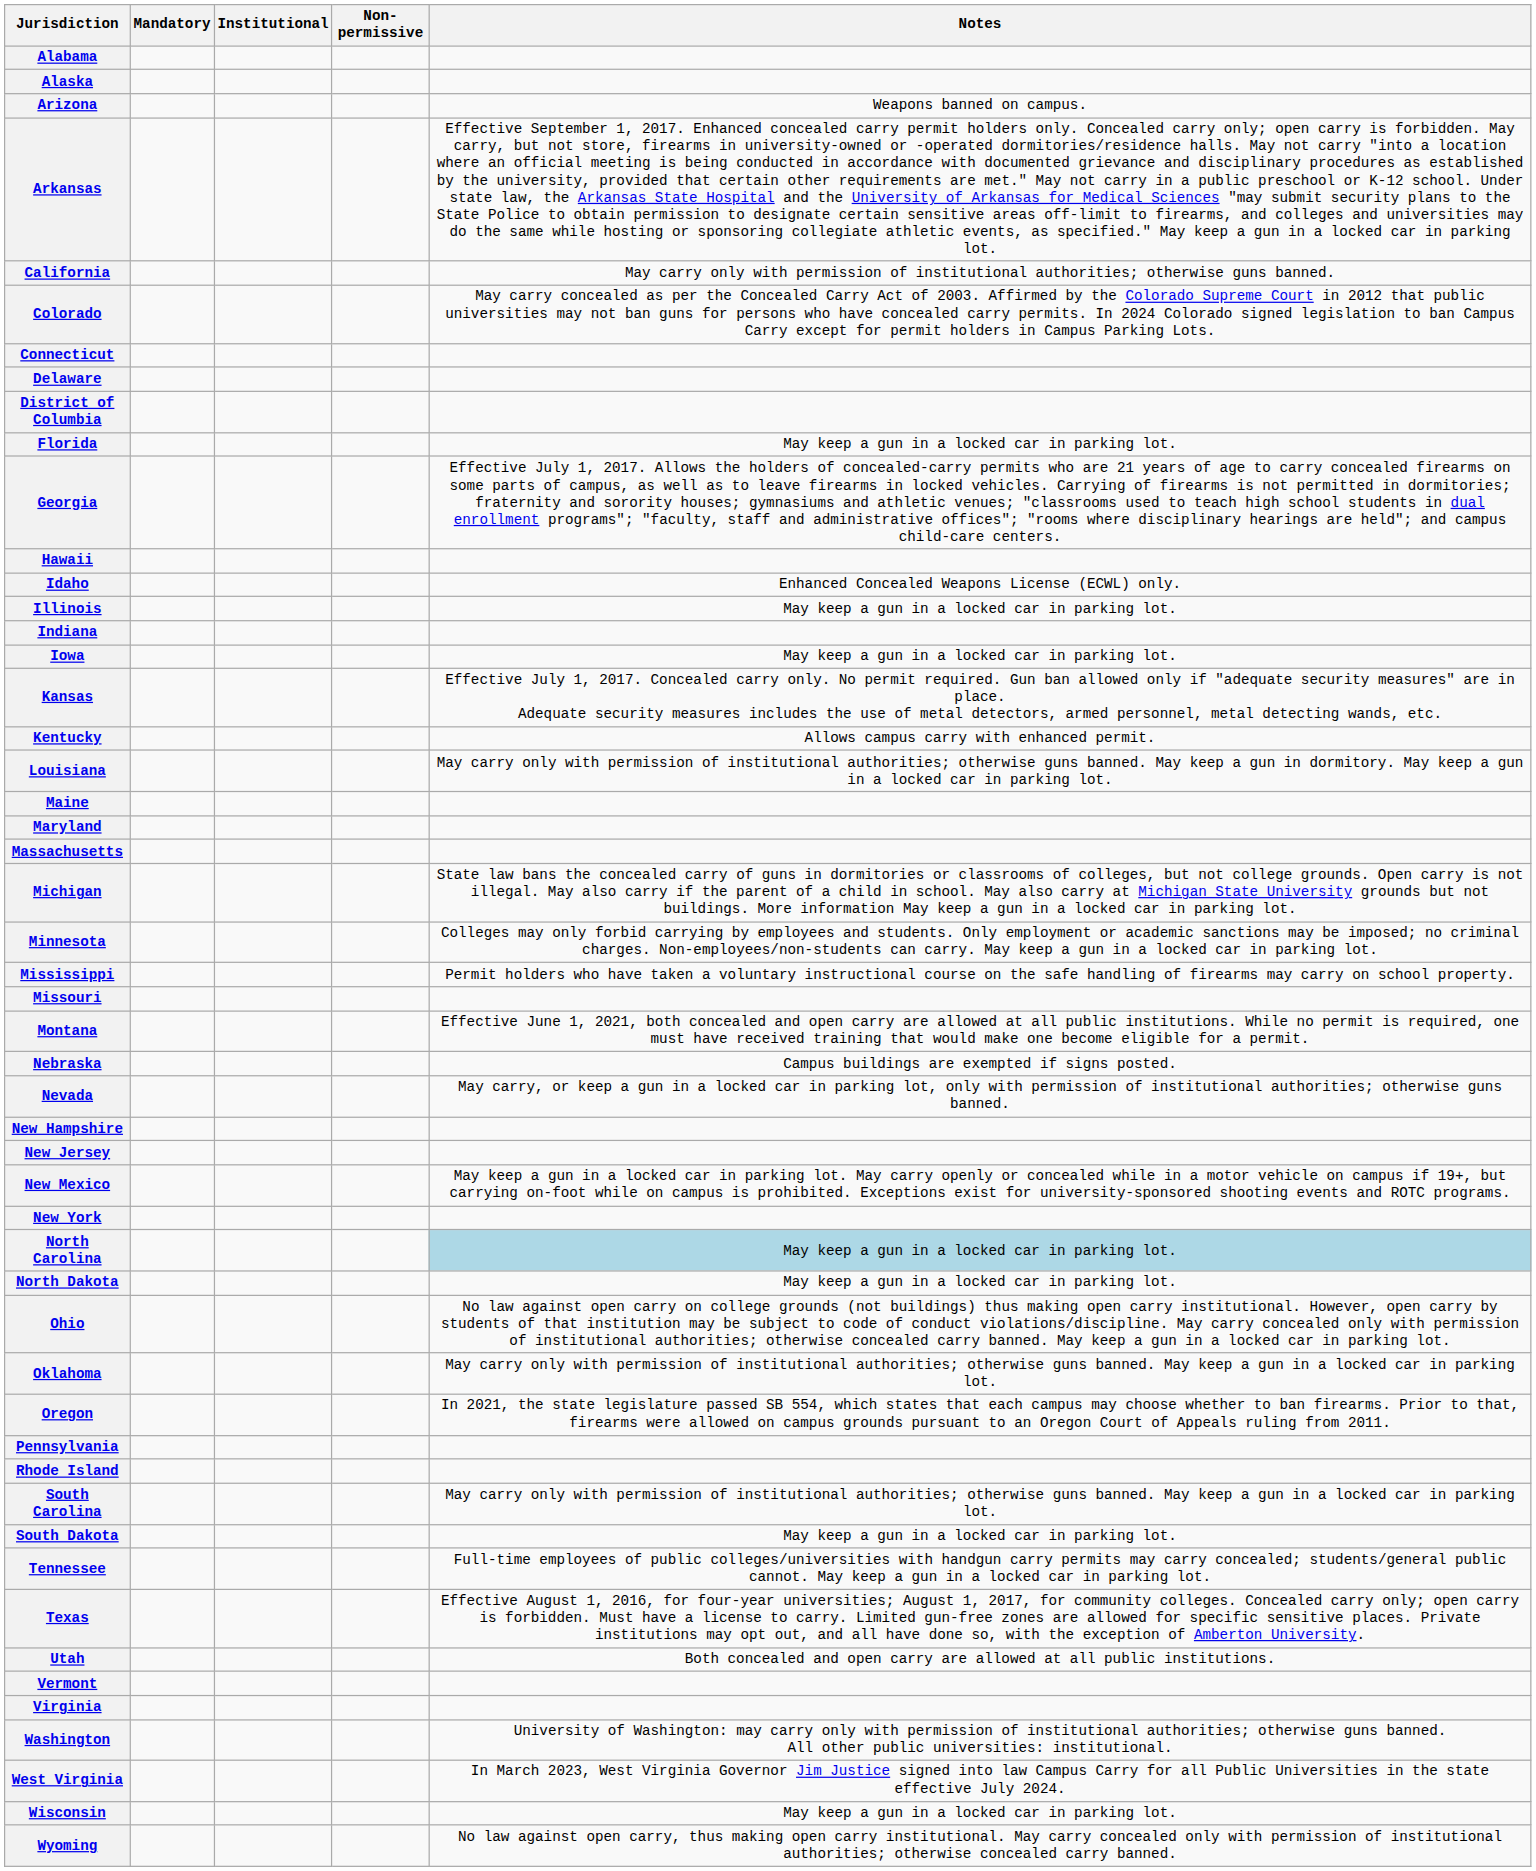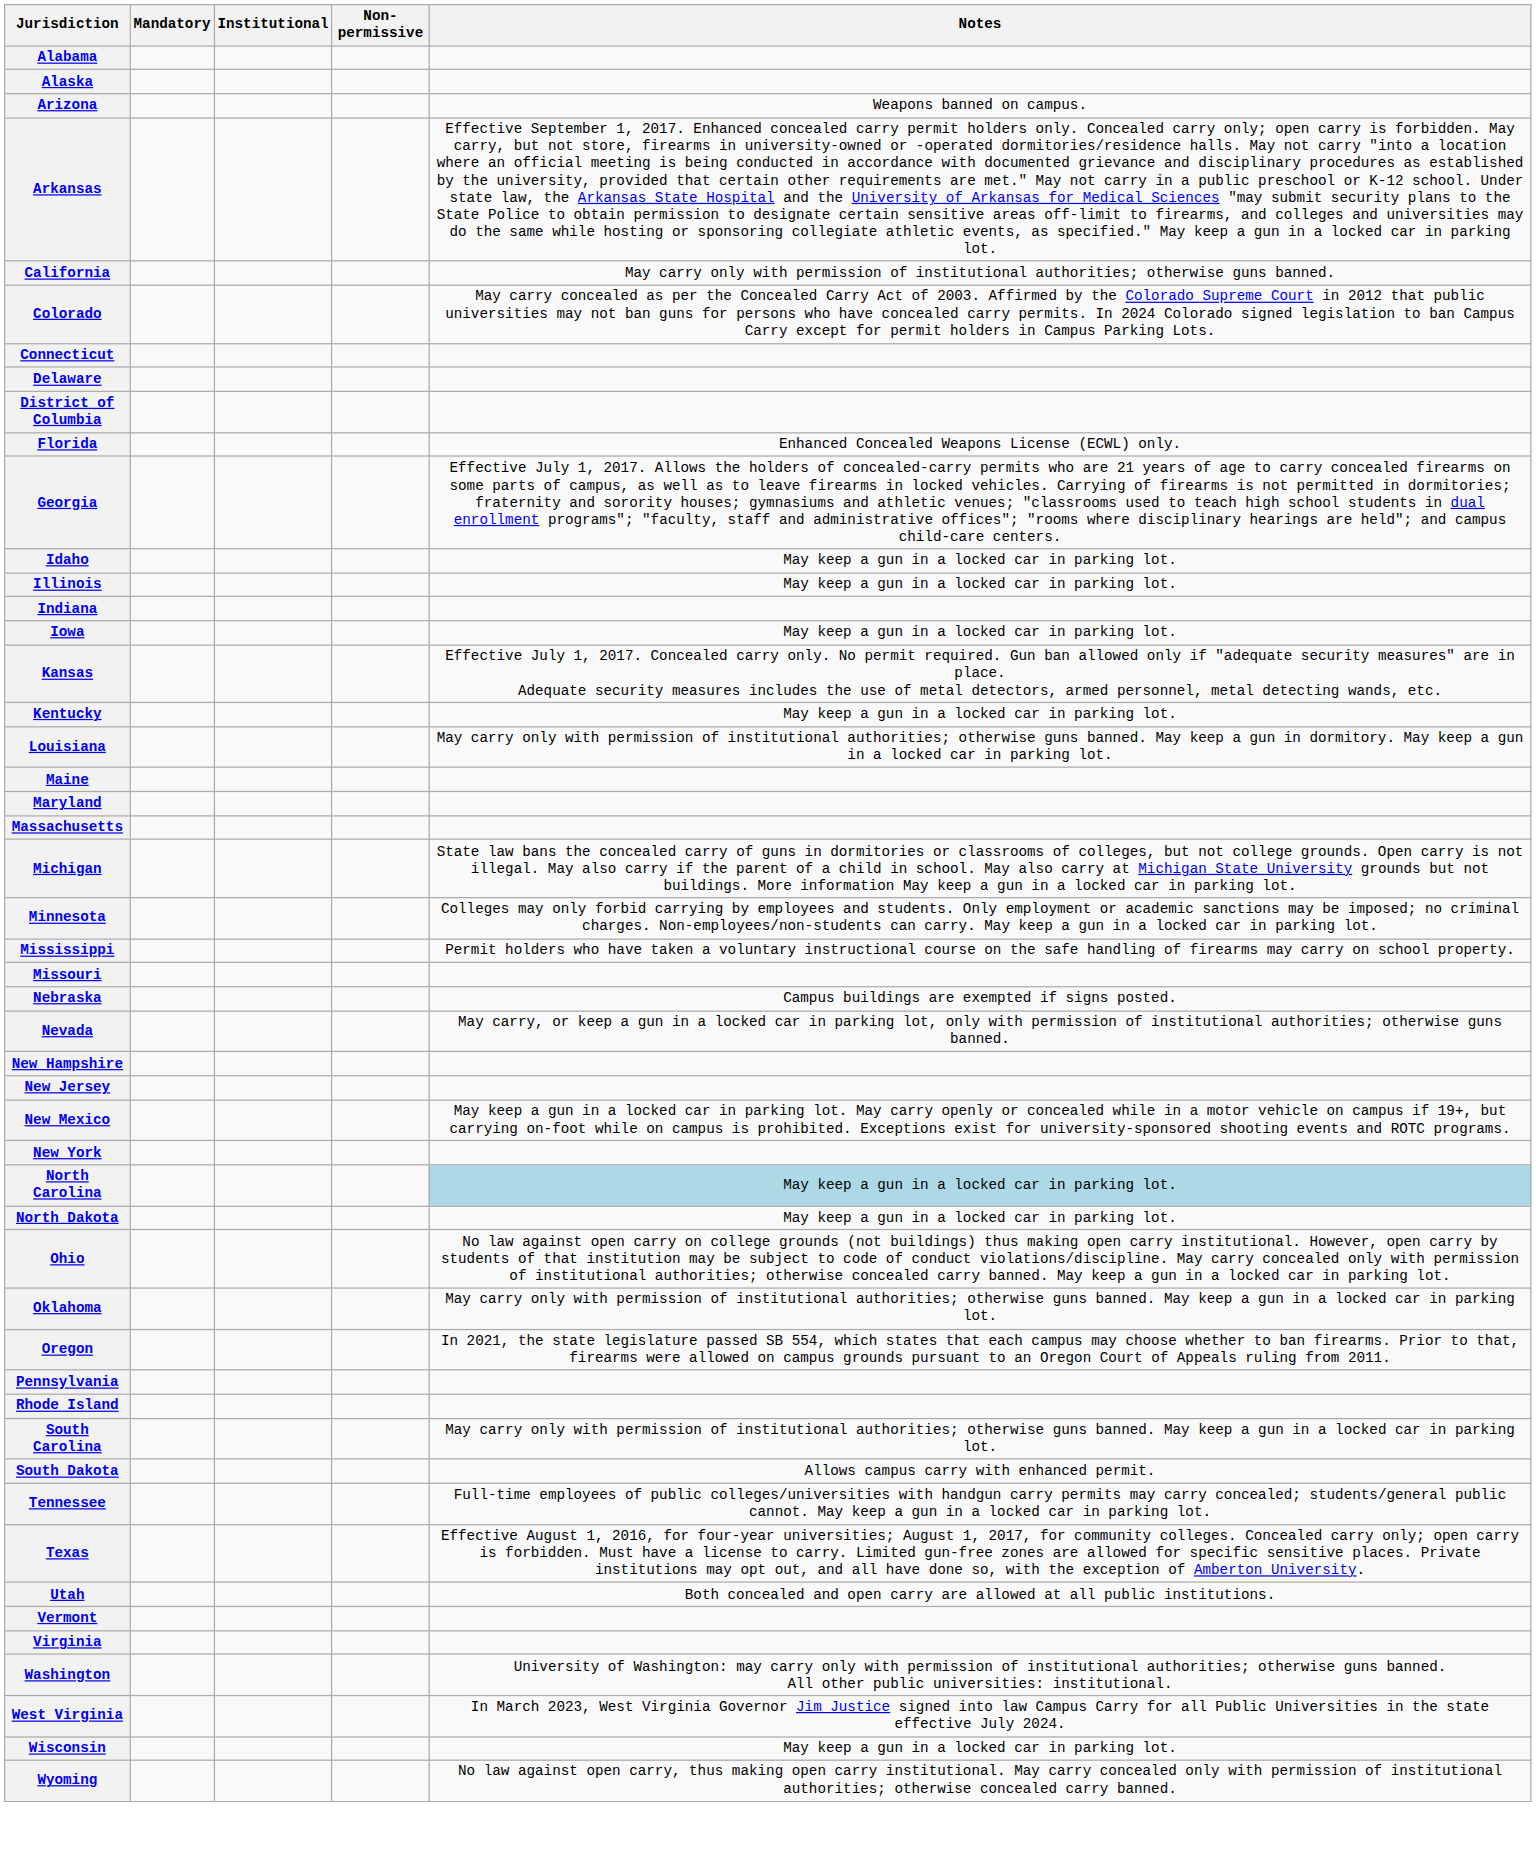 <table class="wikitable plainrowheaders sortable" style="text-align:center;font-size:90%;">
 <tr>
 <th scope="col">Jurisdiction</th>
 <th scope="col">Mandatory</th>
 <th scope="col">Institutional</th>
 <th scope="col">Non-permissive</th>
 <th scope="col" class="unsortable">Notes</th>
 </tr>
 <tr>
 <th scope="row"><a href='#'>Alabama</a></th>
 <td></td>
 <td></td>
 <td></td>
 <td></td>
 </tr>
 <tr>
 <th scope="row"><a href='#'>Alaska</a></th>
 <td></td>
 <td></td>
 <td></td>
 <td></td>
 </tr>
 <tr>
 <th scope="row"><a href='#'>Arizona</a></th>
 <td></td>
 <td></td>
 <td></td>
 <td>Weapons banned on campus.</td>
 </tr>
 <tr>
 <th scope="row"><a href='#'>Arkansas</a></th>
 <td></td>
 <td></td>
 <td></td>
 <td>Effective September 1, 2017. Enhanced concealed carry permit holders only. Concealed carry only; open carry is forbidden. May carry, but not store, firearms in university-owned or -operated dormitories/residence halls. May not carry "into a location where an official meeting is being conducted in accordance with documented grievance and disciplinary procedures as established by the university, provided that certain other requirements are met." May not carry in a public preschool or K-12 school. Under state law, the <a href='#'>Arkansas State Hospital</a> and the <a href='#'>University of Arkansas for Medical Sciences</a> "may submit security plans to the State Police to obtain permission to designate certain sensitive areas off-limit to firearms, and colleges and universities may do the same while hosting or sponsoring collegiate athletic events, as specified." May keep a gun in a locked car in parking lot.</td>
 </tr>
 <tr>
 <th scope="row"><a href='#'>California</a></th>
 <td></td>
 <td></td>
 <td></td>
 <td>May carry only with permission of institutional authorities; otherwise guns banned.</td>
 </tr>
 <tr>
 <th scope="row"><a href='#'>Colorado</a></th>
 <td></td>
 <td></td>
 <td></td>
 <td>May carry concealed as per the Concealed Carry Act of 2003. Affirmed by the <a href='#'>Colorado Supreme Court</a> in 2012 that public universities may not ban guns for persons who have concealed carry permits. In 2024 Colorado signed legislation to ban Campus Carry except for permit holders in Campus Parking Lots.</td>
 </tr>
 <tr>
 <th scope="row"><a href='#'>Connecticut</a></th>
 <td></td>
 <td></td>
 <td></td>
 <td></td>
 </tr>
 <tr>
 <th scope="row"><a href='#'>Delaware</a></th>
 <td></td>
 <td></td>
 <td></td>
 <td></td>
 </tr>
 <tr>
 <th scope="row"><a href='#'>District of Columbia</a></th>
 <td></td>
 <td></td>
 <td></td>
 <td></td>
 </tr>
 <tr>
 <th scope="row"><a href='#'>Florida</a></th>
 <td></td>
 <td></td>
 <td></td>
-<td>May keep a gun in a locked car in parking lot.</td>
+<td>Enhanced Concealed Weapons License (ECWL) only.</td>
 </tr>
 <tr>
 <th scope="row"><a href='#'>Georgia</a></th>
 <td></td>
 <td></td>
 <td></td>
 <td>Effective July 1, 2017. Allows the holders of concealed-carry permits who are 21 years of age to carry concealed firearms on some parts of campus, as well as to leave firearms in locked vehicles. Carrying of firearms is not permitted in dormitories; fraternity and sorority houses; gymnasiums and athletic venues;  "classrooms used to teach high school students in <a href='#'>dual enrollment</a> programs"; "faculty, staff and administrative offices"; "rooms where disciplinary hearings are held"; and campus child-care centers.</td>
 </tr>
 <tr>
-<th scope="row"><a href='#'>Hawaii</a></th>
-<td></td>
-<td></td>
-<td></td>
-<td></td>
-</tr>
-<tr>
 <th scope="row"><a href='#'>Idaho</a></th>
 <td></td>
 <td></td>
 <td></td>
-<td>Enhanced Concealed Weapons License (ECWL) only.</td>
+<td>May keep a gun in a locked car in parking lot.</td>
 </tr>
 <tr>
 <th scope="row"><a href='#'>Illinois</a></th>
 <td></td>
 <td></td>
 <td></td>
 <td>May keep a gun in a locked car in parking lot.</td>
 </tr>
 <tr>
 <th scope="row"><a href='#'>Indiana</a></th>
 <td></td>
 <td></td>
 <td></td>
 <td></td>
 </tr>
 <tr>
 <th scope="row"><a href='#'>Iowa</a></th>
 <td></td>
 <td></td>
 <td></td>
 <td>May keep a gun in a locked car in parking lot.</td>
 </tr>
 <tr>
 <th scope="row"><a href='#'>Kansas</a></th>
 <td></td>
 <td></td>
 <td></td>
 <td>Effective July 1, 2017. Concealed carry only. No permit required. Gun ban allowed only if "adequate security measures" are in place.<br>Adequate security measures includes the use of metal detectors, armed personnel, metal detecting wands, etc.</td>
 </tr>
 <tr>
 <th scope="row"><a href='#'>Kentucky</a></th>
 <td></td>
 <td></td>
 <td></td>
-<td>Allows campus carry with enhanced permit.</td>
+<td>May keep a gun in a locked car in parking lot.</td>
 </tr>
 <tr>
 <th scope="row"><a href='#'>Louisiana</a></th>
 <td></td>
 <td></td>
 <td></td>
 <td>May carry only with permission of institutional authorities; otherwise guns banned. May keep a gun in dormitory. May keep a gun in a locked car in parking lot.</td>
 </tr>
 <tr>
 <th scope="row"><a href='#'>Maine</a></th>
 <td></td>
 <td></td>
 <td></td>
 <td></td>
 </tr>
 <tr>
 <th scope="row"><a href='#'>Maryland</a></th>
 <td></td>
 <td></td>
 <td></td>
 <td></td>
 </tr>
 <tr>
 <th scope="row"><a href='#'>Massachusetts</a></th>
 <td></td>
 <td></td>
 <td></td>
 <td></td>
 </tr>
 <tr>
 <th scope="row"><a href='#'>Michigan</a></th>
 <td></td>
 <td></td>
 <td></td>
 <td>State law bans the concealed carry of guns in dormitories or classrooms of colleges, but not college grounds. Open carry is not illegal. May also carry if the parent of a child in school. May also carry at <a href='#'>Michigan State University</a> grounds but not buildings. More information  May keep a gun in a locked car in parking lot.</td>
 </tr>
 <tr>
 <th scope="row"><a href='#'>Minnesota</a></th>
 <td></td>
 <td></td>
 <td></td>
 <td>Colleges may only forbid carrying by employees and students. Only employment or academic sanctions may be imposed; no criminal charges. Non-employees/non-students can carry. May keep a gun in a locked car in parking lot.</td>
 </tr>
 <tr>
 <th scope="row"><a href='#'>Mississippi</a></th>
 <td></td>
 <td></td>
 <td></td>
 <td>Permit holders who have taken a voluntary instructional course on the safe handling of firearms may carry on school property.</td>
 </tr>
 <tr>
 <th scope="row"><a href='#'>Missouri</a></th>
 <td></td>
 <td></td>
 <td></td>
 <td></td>
-</tr>
-<tr>
-<th scope="row"><a href='#'>Montana</a></th>
-<td></td>
-<td></td>
-<td></td>
-<td>Effective June 1, 2021, both concealed and open carry are allowed at all public institutions. While no permit is required, one must have received training that would make one become eligible for a permit.</td>
 </tr>
 <tr>
 <th scope="row"><a href='#'>Nebraska</a></th>
 <td></td>
 <td></td>
 <td></td>
 <td>Campus buildings are exempted if signs posted.</td>
 </tr>
 <tr>
 <th scope="row"><a href='#'>Nevada</a></th>
 <td></td>
 <td></td>
 <td></td>
 <td>May carry, or keep a gun in a locked car in parking lot, only with permission of institutional authorities; otherwise guns banned.</td>
 </tr>
 <tr>
 <th scope="row"><a href='#'>New Hampshire</a></th>
 <td></td>
 <td></td>
 <td></td>
 <td></td>
 </tr>
 <tr>
 <th scope="row"><a href='#'>New Jersey</a></th>
 <td></td>
 <td></td>
 <td></td>
 <td></td>
 </tr>
 <tr>
 <th scope="row"><a href='#'>New Mexico</a></th>
 <td></td>
 <td></td>
 <td></td>
 <td>May keep a gun in a locked car in parking lot. May carry openly or concealed while in a motor vehicle on campus if 19+, but carrying on-foot while on campus is prohibited. Exceptions exist for university-sponsored shooting events and ROTC programs.</td>
 </tr>
 <tr>
 <th scope="row"><a href='#'>New York</a></th>
 <td></td>
 <td></td>
 <td></td>
 <td></td>
 </tr>
 <tr>
 <th scope="row"><a href='#'>North Carolina</a></th>
 <td></td>
 <td></td>
 <td></td>
 <td style="background: lightblue;">May keep a gun in a locked car in parking lot.</td>
 </tr>
 <tr>
 <th scope="row"><a href='#'>North Dakota</a></th>
 <td></td>
 <td></td>
 <td></td>
 <td>May keep a gun in a locked car in parking lot.</td>
 </tr>
 <tr>
 <th scope="row"><a href='#'>Ohio</a></th>
 <td></td>
 <td></td>
 <td></td>
 <td>No law against open carry on college grounds (not buildings) thus making open carry institutional. However, open carry by students of that institution may be subject to code of conduct violations/discipline. May carry concealed only with permission of institutional authorities; otherwise concealed carry banned. May keep a gun in a locked car in parking lot.</td>
 </tr>
 <tr>
 <th scope="row"><a href='#'>Oklahoma</a></th>
 <td></td>
 <td></td>
 <td></td>
 <td>May carry only with permission of institutional authorities; otherwise guns banned. May keep a gun in a locked car in parking lot.</td>
 </tr>
 <tr>
 <th scope="row"><a href='#'>Oregon</a></th>
 <td></td>
 <td></td>
 <td></td>
 <td>In 2021, the state legislature passed SB 554, which states that each campus may choose whether to ban firearms. Prior to that, firearms were allowed on campus grounds pursuant to an Oregon Court of Appeals ruling from 2011.</td>
 </tr>
 <tr>
 <th scope="row"><a href='#'>Pennsylvania</a></th>
 <td></td>
 <td></td>
 <td></td>
 <td></td>
 </tr>
 <tr>
 <th scope="row"><a href='#'>Rhode Island</a></th>
 <td></td>
 <td></td>
 <td></td>
 <td></td>
 </tr>
 <tr>
 <th scope="row"><a href='#'>South Carolina</a></th>
 <td></td>
 <td></td>
 <td></td>
 <td>May carry only with permission of institutional authorities; otherwise guns banned. May keep a gun in a locked car in parking lot.</td>
 </tr>
 <tr>
 <th scope="row"><a href='#'>South Dakota</a></th>
 <td></td>
 <td></td>
 <td></td>
-<td>May keep a gun in a locked car in parking lot.</td>
+<td>Allows campus carry with enhanced permit.</td>
 </tr>
 <tr>
 <th scope="row"><a href='#'>Tennessee</a></th>
 <td></td>
 <td></td>
 <td></td>
 <td>Full-time employees of public colleges/universities with handgun carry permits may carry concealed; students/general public cannot. May keep a gun in a locked car in parking lot.</td>
 </tr>
 <tr>
 <th scope="row"><a href='#'>Texas</a></th>
 <td></td>
 <td></td>
 <td></td>
 <td>Effective August 1, 2016, for four-year universities; August 1, 2017, for community colleges. Concealed carry only; open carry is forbidden. Must have a license to carry. Limited gun-free zones are allowed for specific sensitive places. Private institutions may opt out, and all have done so, with the exception of <a href='#'>Amberton University</a>.</td>
 </tr>
 <tr>
 <th scope="row"><a href='#'>Utah</a></th>
 <td></td>
 <td></td>
 <td></td>
 <td>Both concealed and open carry are allowed at all public institutions.</td>
 </tr>
 <tr>
 <th scope="row"><a href='#'>Vermont</a></th>
 <td></td>
 <td></td>
 <td></td>
 <td></td>
 </tr>
 <tr>
 <th scope="row"><a href='#'>Virginia</a></th>
 <td></td>
 <td></td>
 <td></td>
 <td></td>
 </tr>
 <tr>
 <th scope="row"><a href='#'>Washington</a></th>
 <td></td>
 <td></td>
 <td></td>
 <td>University of Washington: may carry only with permission of institutional authorities; otherwise guns banned.<br>All other public universities: institutional.</td>
 </tr>
 <tr>
 <th scope="row"><a href='#'>West Virginia</a></th>
 <td></td>
 <td></td>
 <td></td>
 <td>In March 2023, West Virginia Governor <a href='#'>Jim Justice</a> signed into law Campus Carry for all Public Universities in the state effective July 2024.</td>
 </tr>
 <tr>
 <th scope="row"><a href='#'>Wisconsin</a></th>
 <td></td>
 <td></td>
 <td></td>
 <td>May keep a gun in a locked car in parking lot.</td>
 </tr>
 <tr>
 <th scope="row"><a href='#'>Wyoming</a></th>
 <td></td>
 <td></td>
 <td></td>
 <td>No law against open carry, thus making open carry institutional. May carry concealed only with permission of institutional authorities; otherwise concealed carry banned.</td>
 </tr>
 </table>
